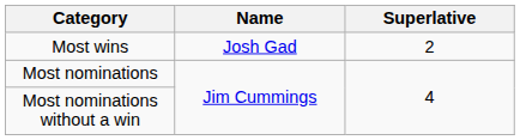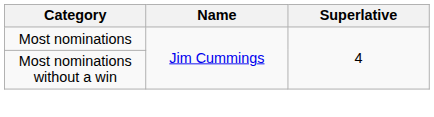 <table class="wikitable" style="text-align: center">
 <tr>
 <th width="150">Category</th>
 <th width="150">Name</th>
 <th width="150">Superlative</th>
-</tr>
-<tr>
-<td>Most wins</td>
-<td><a href='#'>Josh Gad</a></td>
-<td>2</td>
 </tr>
 <tr>
 <td>Most nominations</td>
 <td rowspan="2"><a href='#'>Jim Cummings</a></td>
 <td rowspan="2">4</td>
 </tr>
 <tr>
 <td>Most nominations without a win</td>
 </tr>
 </table>
